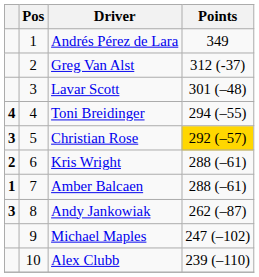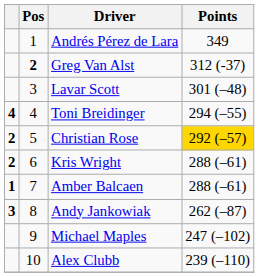 <table class="wikitable" style="font-size: 95%;">
 <tr>
 <th></th>
 <th>Pos</th>
 <th>Driver</th>
 <th>Points</th>
 </tr>
 <tr>
 <td align="left"></td>
 <td style="text-align:center;">1</td>
 <td><a href='#'>Andrés Pérez de Lara</a></td>
 <td style="text-align:center;">349</td>
 </tr>
 <tr>
 <td align="left"></td>
-<td style="text-align:center;">2</td>
+<td style="text-align:center;"><strong>2</strong></td>
 <td><a href='#'>Greg Van Alst</a></td>
 <td style="text-align:center;">312 (-37)</td>
 </tr>
 <tr>
 <td align="left"></td>
 <td style="text-align:center;">3</td>
 <td><a href='#'>Lavar Scott</a></td>
 <td style="text-align:center;">301 (–48)</td>
 </tr>
 <tr>
 <td align="left"> <strong>4</strong></td>
 <td style="text-align:center;">4</td>
 <td><a href='#'>Toni Breidinger</a></td>
 <td style="text-align:center;">294 (–55)</td>
 </tr>
 <tr>
-<td align="left"> <strong>3</strong></td>
+<td align="left"> <strong>2</strong></td>
 <td style="text-align:center;">5</td>
 <td><a href='#'>Christian Rose</a></td>
 <td style="background: gold; text-align:center;">292 (–57)</td>
 </tr>
 <tr>
 <td align="left"> <strong>2</strong></td>
 <td style="text-align:center;">6</td>
 <td><a href='#'>Kris Wright</a></td>
 <td style="text-align:center;">288 (–61)</td>
 </tr>
 <tr>
 <td align="left"> <strong>1</strong></td>
 <td style="text-align:center;">7</td>
 <td><a href='#'>Amber Balcaen</a></td>
 <td style="text-align:center;">288 (–61)</td>
 </tr>
 <tr>
 <td align="left"> <strong>3</strong></td>
 <td style="text-align:center;">8</td>
 <td><a href='#'>Andy Jankowiak</a></td>
 <td style="text-align:center;">262 (–87)</td>
 </tr>
 <tr>
 <td align="left"></td>
 <td style="text-align:center;">9</td>
 <td><a href='#'>Michael Maples</a></td>
 <td style="text-align:center;">247 (–102)</td>
 </tr>
 <tr>
 <td align="left"></td>
 <td style="text-align:center;">10</td>
 <td><a href='#'>Alex Clubb</a></td>
 <td style="text-align:center;">239 (–110)</td>
 </tr>
 <tr class="sortbottom">
 </tr>
 </table>
